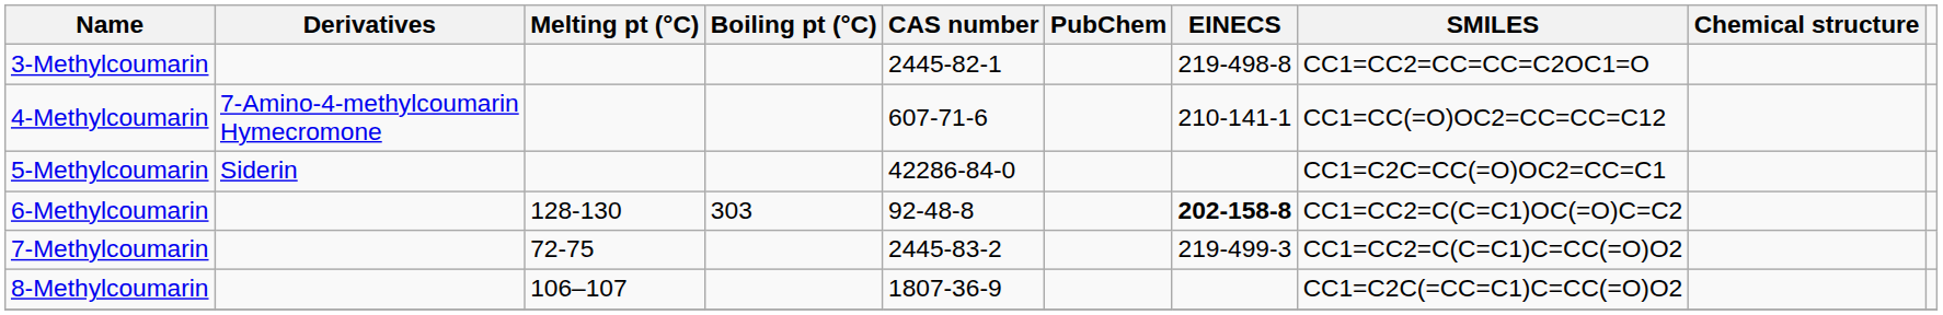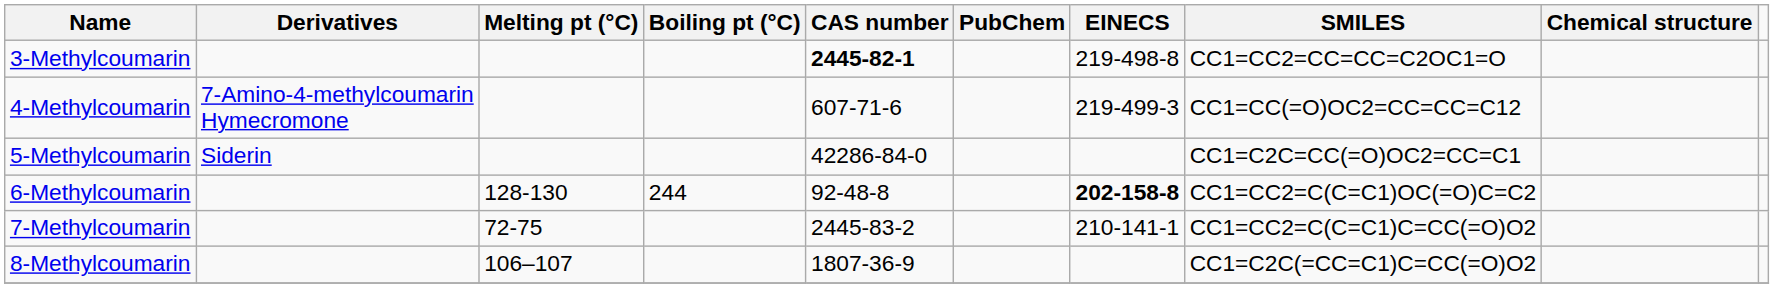 <table class="wikitable">
 <tr>
 <th>Name</th>
 <th>Derivatives</th>
 <th>Melting pt (°C)</th>
 <th>Boiling pt (°C)</th>
 <th>CAS number</th>
 <th>PubChem</th>
 <th>EINECS</th>
 <th>SMILES</th>
 <th>Chemical structure</th>
 </tr>
 <tr>
 <td><a href='#'>3-Methylcoumarin</a></td>
 <td></td>
 <td></td>
 <td></td>
-<td>2445-82-1</td>
+<td><strong>2445-82-1</strong></td>
 <td></td>
 <td>219-498-8</td>
 <td>CC1=CC2=CC=CC=C2OC1=O</td>
 <td></td>
 <td></td>
 </tr>
 <tr>
 <td><a href='#'>4-Methylcoumarin</a></td>
 <td><a href='#'>7-Amino-4-methylcoumarin</a><br><a href='#'>Hymecromone</a></td>
 <td></td>
 <td></td>
 <td>607-71-6</td>
 <td></td>
-<td>210-141-1</td>
+<td>219-499-3</td>
 <td>CC1=CC(=O)OC2=CC=CC=C12</td>
 <td></td>
 <td></td>
 </tr>
 <tr>
 <td><a href='#'>5-Methylcoumarin</a></td>
 <td><a href='#'>Siderin</a></td>
 <td></td>
 <td></td>
 <td>42286-84-0</td>
 <td></td>
 <td></td>
 <td>CC1=C2C=CC(=O)OC2=CC=C1</td>
 <td></td>
 <td></td>
 </tr>
 <tr>
 <td><a href='#'>6-Methylcoumarin</a></td>
 <td></td>
 <td>128-130</td>
-<td>303</td>
+<td>244</td>
 <td>92-48-8</td>
 <td></td>
 <td><strong>202-158-8</strong></td>
 <td>CC1=CC2=C(C=C1)OC(=O)C=C2</td>
 <td></td>
 <td></td>
 </tr>
 <tr>
 <td><a href='#'>7-Methylcoumarin</a></td>
 <td></td>
 <td>72-75</td>
 <td></td>
 <td>2445-83-2</td>
 <td></td>
-<td>219-499-3</td>
+<td>210-141-1</td>
 <td>CC1=CC2=C(C=C1)C=CC(=O)O2</td>
 <td></td>
 <td></td>
 </tr>
 <tr>
 <td><a href='#'>8-Methylcoumarin</a></td>
 <td></td>
 <td>106–107</td>
 <td></td>
 <td>1807-36-9</td>
 <td></td>
 <td></td>
 <td>CC1=C2C(=CC=C1)C=CC(=O)O2</td>
 <td></td>
 <td></td>
 </tr>
 <tr>
 </tr>
 </table>
